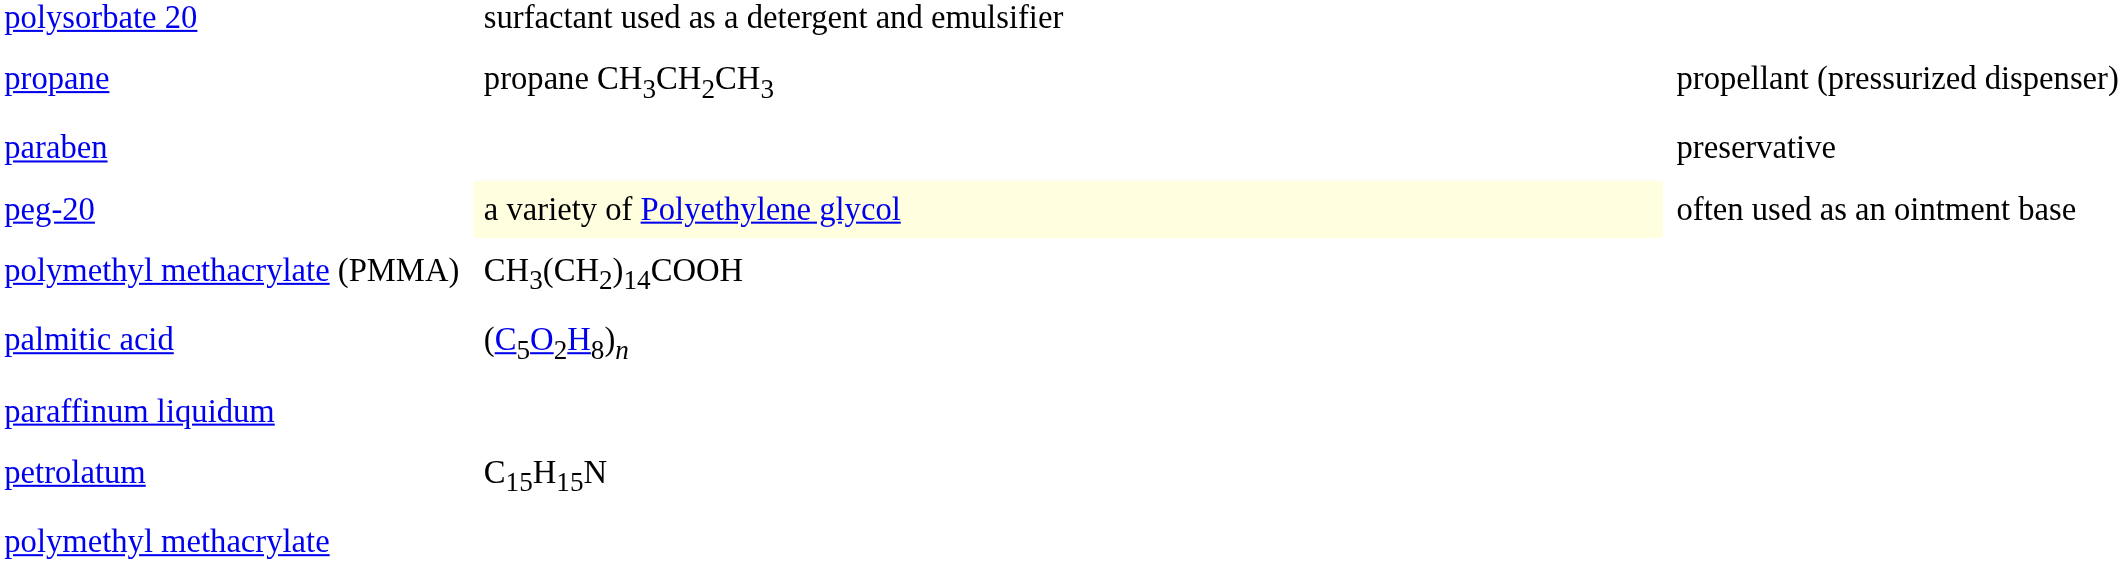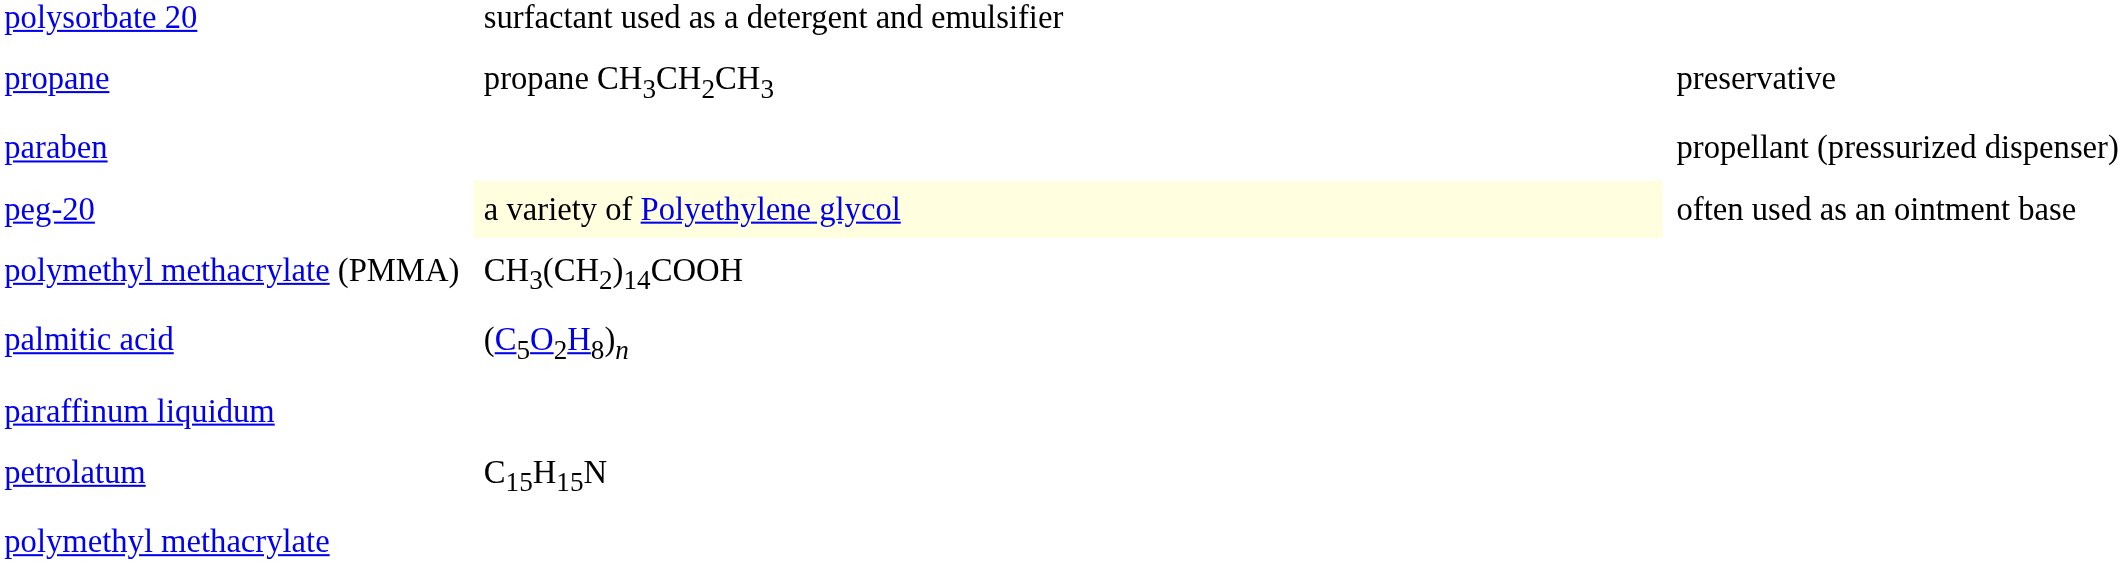 <table cellpadding="5">
 <tr valign="top">
 <td width="20%"><a href='#'>polysorbate 20</a></td>
 <td width="30%">surfactant used as a detergent and emulsifier</td>
 </tr>
 <tr valign="top">
 <td width="20%"><a href='#'>propane</a></td>
 <td width="50%">propane CH<sub>3</sub>CH<sub>2</sub>CH<sub>3</sub></td>
-<td width="30%">propellant (pressurized dispenser)</td>
+<td width="30%">preservative</td>
 </tr>
 <tr valign="top">
 <td width="20%"><a href='#'>paraben</a></td>
 <td width="50%"></td>
-<td width="30%">preservative</td>
+<td width="30%">propellant (pressurized dispenser)</td>
 </tr>
 <tr valign="top">
 <td width="20%"><a href='#'>peg-20</a></td>
 <td width="50%" style="background: lightyellow;">a variety of <a href='#'>Polyethylene glycol</a></td>
 <td width="30%">often used as an ointment base</td>
 </tr>
 <tr valign="top">
 <td width="20%"><a href='#'>polymethyl methacrylate</a> (PMMA)</td>
 <td width="30%">CH<sub>3</sub>(CH<sub>2</sub>)<sub>14</sub>COOH</td>
 <td width="30%"></td>
 </tr>
 <tr valign="top">
 <td width="20%"><a href='#'>palmitic acid</a></td>
 <td width="50%">(<a href='#'>C</a><sub>5</sub><a href='#'>O</a><sub>2</sub><a href='#'>H</a><sub>8</sub>)<sub><em>n</em></sub></td>
 </tr>
 <tr valign="top">
 <td width="20%"><a href='#'>paraffinum liquidum</a></td>
 <td width="30%"></td>
 </tr>
 <tr valign="top">
 <td width="20%"><a href='#'>petrolatum</a></td>
 <td width="30%">C<sub>15</sub>H<sub>15</sub>N</td>
 </tr>
 <tr valign="top">
 <td width="20%"><a href='#'>polymethyl methacrylate</a></td>
 <td width="30%"></td>
 </tr>
 </table>
